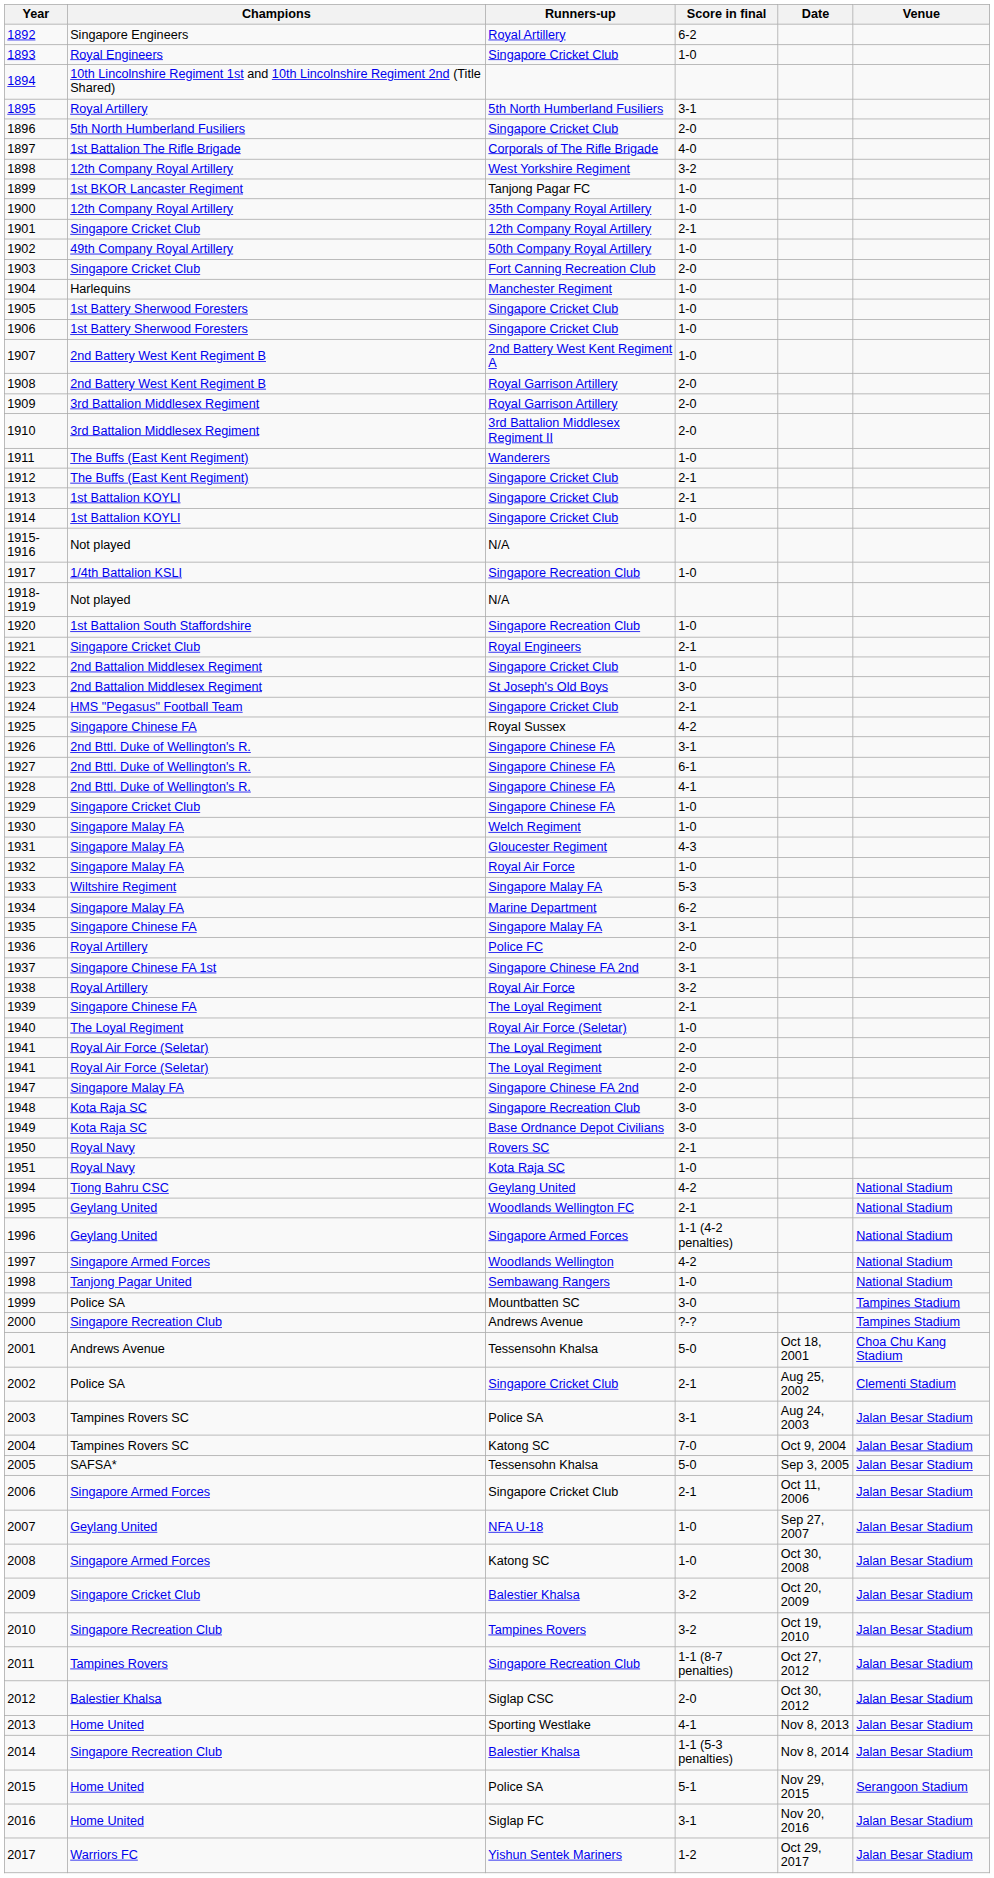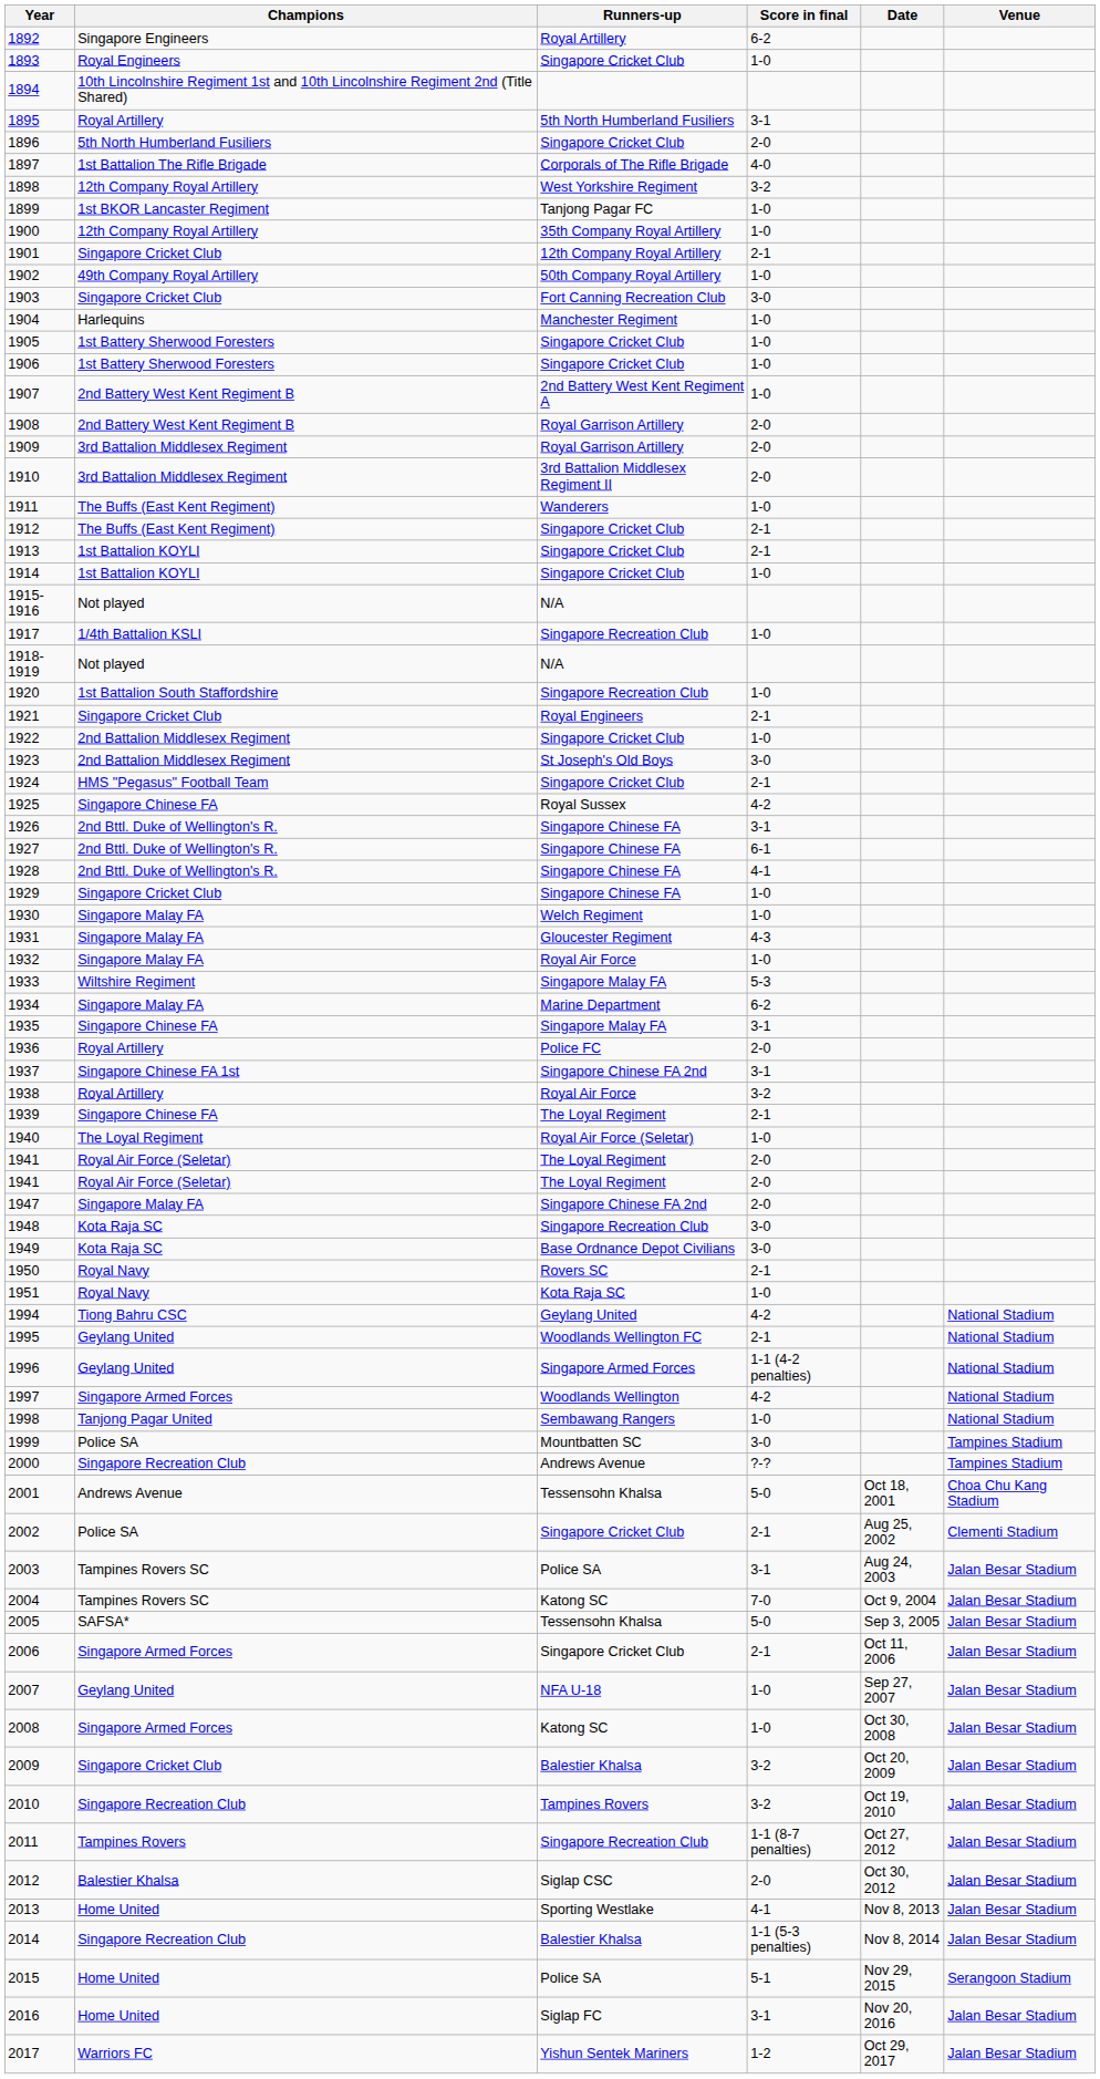 <table class="wikitable">
 <tr>
 <th>Year</th>
 <th>Champions</th>
 <th>Runners-up</th>
 <th>Score in final</th>
 <th>Date</th>
 <th>Venue</th>
 </tr>
 <tr>
 <td><a href='#'>1892</a></td>
 <td>Singapore Engineers</td>
 <td><a href='#'>Royal Artillery</a></td>
 <td>6-2</td>
 <td></td>
 <td></td>
 </tr>
 <tr>
 <td><a href='#'>1893</a></td>
 <td><a href='#'>Royal Engineers</a></td>
 <td><a href='#'>Singapore Cricket Club</a></td>
 <td>1-0</td>
 <td></td>
 <td></td>
 </tr>
 <tr>
 <td><a href='#'>1894</a></td>
 <td><a href='#'>10th Lincolnshire Regiment 1st</a> and <a href='#'>10th Lincolnshire Regiment 2nd</a> (Title Shared)</td>
 <td></td>
 <td></td>
 <td></td>
 <td></td>
 </tr>
 <tr>
 <td><a href='#'>1895</a></td>
 <td><a href='#'>Royal Artillery</a></td>
 <td><a href='#'>5th North Humberland Fusiliers</a></td>
 <td>3-1</td>
 <td></td>
 <td></td>
 </tr>
 <tr>
 <td>1896</td>
 <td><a href='#'>5th North Humberland Fusiliers</a></td>
 <td><a href='#'>Singapore Cricket Club</a></td>
 <td>2-0</td>
 <td></td>
 <td></td>
 </tr>
 <tr>
 <td>1897</td>
 <td><a href='#'>1st Battalion The Rifle Brigade</a></td>
 <td><a href='#'>Corporals of The Rifle Brigade</a></td>
 <td>4-0</td>
 <td></td>
 <td></td>
 </tr>
 <tr>
 <td>1898</td>
 <td><a href='#'>12th Company Royal Artillery</a></td>
 <td><a href='#'>West Yorkshire Regiment</a></td>
 <td>3-2</td>
 <td></td>
 <td></td>
 </tr>
 <tr>
 <td>1899</td>
 <td><a href='#'>1st BKOR Lancaster Regiment</a></td>
 <td>Tanjong Pagar FC</td>
 <td>1-0</td>
 <td></td>
 <td></td>
 </tr>
 <tr>
 <td>1900</td>
 <td><a href='#'>12th Company Royal Artillery</a></td>
 <td><a href='#'>35th Company Royal Artillery</a></td>
 <td>1-0</td>
 <td></td>
 <td></td>
 </tr>
 <tr>
 <td>1901</td>
 <td><a href='#'>Singapore Cricket Club</a></td>
 <td><a href='#'>12th Company Royal Artillery</a></td>
 <td>2-1</td>
 <td></td>
 <td></td>
 </tr>
 <tr>
 <td>1902</td>
 <td><a href='#'>49th Company Royal Artillery</a></td>
 <td><a href='#'>50th Company Royal Artillery</a></td>
 <td>1-0</td>
 <td></td>
 <td></td>
 </tr>
 <tr>
 <td>1903</td>
 <td><a href='#'>Singapore Cricket Club</a></td>
 <td><a href='#'>Fort Canning Recreation Club</a></td>
-<td>2-0</td>
+<td>3-0</td>
 <td></td>
 <td></td>
 </tr>
 <tr>
 <td>1904</td>
 <td>Harlequins</td>
 <td><a href='#'>Manchester Regiment</a></td>
 <td>1-0</td>
 <td></td>
 <td></td>
 </tr>
 <tr>
 <td>1905</td>
 <td><a href='#'>1st Battery Sherwood Foresters</a></td>
 <td><a href='#'>Singapore Cricket Club</a></td>
 <td>1-0</td>
 <td></td>
 <td></td>
 </tr>
 <tr>
 <td>1906</td>
 <td><a href='#'>1st Battery Sherwood Foresters</a></td>
 <td><a href='#'>Singapore Cricket Club</a></td>
 <td>1-0</td>
 <td></td>
 <td></td>
 </tr>
 <tr>
 <td>1907</td>
 <td><a href='#'>2nd Battery West Kent Regiment B</a></td>
 <td><a href='#'>2nd Battery West Kent Regiment A</a></td>
 <td>1-0</td>
 <td></td>
 <td></td>
 </tr>
 <tr>
 <td>1908</td>
 <td><a href='#'>2nd Battery West Kent Regiment B</a></td>
 <td><a href='#'>Royal Garrison Artillery</a></td>
 <td>2-0</td>
 <td></td>
 <td></td>
 </tr>
 <tr>
 <td>1909</td>
 <td><a href='#'>3rd Battalion Middlesex Regiment</a></td>
 <td><a href='#'>Royal Garrison Artillery</a></td>
 <td>2-0</td>
 <td></td>
 <td></td>
 </tr>
 <tr>
 <td>1910</td>
 <td><a href='#'>3rd Battalion Middlesex Regiment</a></td>
 <td><a href='#'>3rd Battalion Middlesex Regiment II</a></td>
 <td>2-0</td>
 <td></td>
 <td></td>
 </tr>
 <tr>
 <td>1911</td>
 <td><a href='#'>The Buffs (East Kent Regiment)</a></td>
 <td><a href='#'>Wanderers</a></td>
 <td>1-0</td>
 <td></td>
 <td></td>
 </tr>
 <tr>
 <td>1912</td>
 <td><a href='#'>The Buffs (East Kent Regiment)</a></td>
 <td><a href='#'>Singapore Cricket Club</a></td>
 <td>2-1</td>
 <td></td>
 <td></td>
 </tr>
 <tr>
 <td>1913</td>
 <td><a href='#'>1st Battalion KOYLI</a></td>
 <td><a href='#'>Singapore Cricket Club</a></td>
 <td>2-1</td>
 <td></td>
 <td></td>
 </tr>
 <tr>
 <td>1914</td>
 <td><a href='#'>1st Battalion KOYLI</a></td>
 <td><a href='#'>Singapore Cricket Club</a></td>
 <td>1-0</td>
 <td></td>
 <td></td>
 </tr>
 <tr>
 <td>1915-1916</td>
 <td>Not played</td>
 <td>N/A</td>
 <td></td>
 <td></td>
 <td></td>
 </tr>
 <tr>
 <td>1917</td>
 <td><a href='#'>1/4th Battalion KSLI</a></td>
 <td><a href='#'>Singapore Recreation Club</a></td>
 <td>1-0</td>
 <td></td>
 <td></td>
 </tr>
 <tr>
 <td>1918-1919</td>
 <td>Not played</td>
 <td>N/A</td>
 <td></td>
 <td></td>
 <td></td>
 </tr>
 <tr>
 <td>1920</td>
 <td><a href='#'>1st Battalion South Staffordshire</a></td>
 <td><a href='#'>Singapore Recreation Club</a></td>
 <td>1-0</td>
 <td></td>
 <td></td>
 </tr>
 <tr>
 <td>1921</td>
 <td><a href='#'>Singapore Cricket Club</a></td>
 <td><a href='#'>Royal Engineers</a></td>
 <td>2-1</td>
 <td></td>
 <td></td>
 </tr>
 <tr>
 <td>1922</td>
 <td><a href='#'>2nd Battalion Middlesex Regiment</a></td>
 <td><a href='#'>Singapore Cricket Club</a></td>
 <td>1-0</td>
 <td></td>
 <td></td>
 </tr>
 <tr>
 <td>1923</td>
 <td><a href='#'>2nd Battalion Middlesex Regiment</a></td>
 <td><a href='#'>St Joseph's Old Boys</a></td>
 <td>3-0</td>
 <td></td>
 <td></td>
 </tr>
 <tr>
 <td>1924</td>
 <td><a href='#'>HMS "Pegasus" Football Team</a></td>
 <td><a href='#'>Singapore Cricket Club</a></td>
 <td>2-1</td>
 <td></td>
 <td></td>
 </tr>
 <tr>
 <td>1925</td>
 <td><a href='#'>Singapore Chinese FA</a></td>
 <td>Royal Sussex</td>
 <td>4-2</td>
 <td></td>
 <td></td>
 </tr>
 <tr>
 <td>1926</td>
 <td><a href='#'>2nd Bttl. Duke of Wellington's R.</a></td>
 <td><a href='#'>Singapore Chinese FA</a></td>
 <td>3-1</td>
 <td></td>
 <td></td>
 </tr>
 <tr>
 <td>1927</td>
 <td><a href='#'>2nd Bttl. Duke of Wellington's R.</a></td>
 <td><a href='#'>Singapore Chinese FA</a></td>
 <td>6-1</td>
 <td></td>
 <td></td>
 </tr>
 <tr>
 <td>1928</td>
 <td><a href='#'>2nd Bttl. Duke of Wellington's R.</a></td>
 <td><a href='#'>Singapore Chinese FA</a></td>
 <td>4-1</td>
 <td></td>
 <td></td>
 </tr>
 <tr>
 <td>1929</td>
 <td><a href='#'>Singapore Cricket Club</a></td>
 <td><a href='#'>Singapore Chinese FA</a></td>
 <td>1-0</td>
 <td></td>
 <td></td>
 </tr>
 <tr>
 <td>1930</td>
 <td><a href='#'>Singapore Malay FA</a></td>
 <td><a href='#'>Welch Regiment</a></td>
 <td>1-0</td>
 <td></td>
 <td></td>
 </tr>
 <tr>
 <td>1931</td>
 <td><a href='#'>Singapore Malay FA</a></td>
 <td><a href='#'>Gloucester Regiment</a></td>
 <td>4-3</td>
 <td></td>
 <td></td>
 </tr>
 <tr>
 <td>1932</td>
 <td><a href='#'>Singapore Malay FA</a></td>
 <td><a href='#'>Royal Air Force</a></td>
 <td>1-0</td>
 <td></td>
 <td></td>
 </tr>
 <tr>
 <td>1933</td>
 <td><a href='#'>Wiltshire Regiment</a></td>
 <td><a href='#'>Singapore Malay FA</a></td>
 <td>5-3</td>
 <td></td>
 <td></td>
 </tr>
 <tr>
 <td>1934</td>
 <td><a href='#'>Singapore Malay FA</a></td>
 <td><a href='#'>Marine Department</a></td>
 <td>6-2</td>
 <td></td>
 <td></td>
 </tr>
 <tr>
 <td>1935</td>
 <td><a href='#'>Singapore Chinese FA</a></td>
 <td><a href='#'>Singapore Malay FA</a></td>
 <td>3-1</td>
 <td></td>
 <td></td>
 </tr>
 <tr>
 <td>1936</td>
 <td><a href='#'>Royal Artillery</a></td>
 <td><a href='#'>Police FC</a></td>
 <td>2-0</td>
 <td></td>
 <td></td>
 </tr>
 <tr>
 <td>1937</td>
 <td><a href='#'>Singapore Chinese FA 1st</a></td>
 <td><a href='#'>Singapore Chinese FA 2nd</a></td>
 <td>3-1</td>
 <td></td>
 <td></td>
 </tr>
 <tr>
 <td>1938</td>
 <td><a href='#'>Royal Artillery</a></td>
 <td><a href='#'>Royal Air Force</a></td>
 <td>3-2</td>
 <td></td>
 <td></td>
 </tr>
 <tr>
 <td>1939</td>
 <td><a href='#'>Singapore Chinese FA</a></td>
 <td><a href='#'>The Loyal Regiment</a></td>
 <td>2-1</td>
 <td></td>
 <td></td>
 </tr>
 <tr>
 <td>1940</td>
 <td><a href='#'>The Loyal Regiment</a></td>
 <td><a href='#'>Royal Air Force (Seletar)</a></td>
 <td>1-0</td>
 <td></td>
 <td></td>
 </tr>
 <tr>
 <td>1941</td>
 <td><a href='#'>Royal Air Force (Seletar)</a></td>
 <td><a href='#'>The Loyal Regiment</a></td>
 <td>2-0</td>
 <td></td>
 <td></td>
 </tr>
 <tr>
 <td>1941</td>
 <td><a href='#'>Royal Air Force (Seletar)</a></td>
 <td><a href='#'>The Loyal Regiment</a></td>
 <td>2-0</td>
 <td></td>
 <td></td>
 </tr>
 <tr>
 <td>1947</td>
 <td><a href='#'>Singapore Malay FA</a></td>
 <td><a href='#'>Singapore Chinese FA 2nd</a></td>
 <td>2-0</td>
 <td></td>
 <td></td>
 </tr>
 <tr>
 <td>1948</td>
 <td><a href='#'>Kota Raja SC</a></td>
 <td><a href='#'>Singapore Recreation Club</a></td>
 <td>3-0</td>
 <td></td>
 <td></td>
 </tr>
 <tr>
 <td>1949</td>
 <td><a href='#'>Kota Raja SC</a></td>
 <td><a href='#'>Base Ordnance Depot Civilians</a></td>
 <td>3-0</td>
 <td></td>
 <td></td>
 </tr>
 <tr>
 <td>1950</td>
 <td><a href='#'>Royal Navy</a></td>
 <td><a href='#'>Rovers SC</a></td>
 <td>2-1</td>
 <td></td>
 <td></td>
 </tr>
 <tr>
 <td>1951</td>
 <td><a href='#'>Royal Navy</a></td>
 <td><a href='#'>Kota Raja SC</a></td>
 <td>1-0</td>
 <td></td>
 <td></td>
 </tr>
 <tr>
 <td>1994</td>
 <td><a href='#'>Tiong Bahru CSC</a></td>
 <td><a href='#'>Geylang United</a></td>
 <td>4-2</td>
 <td></td>
 <td><a href='#'>National Stadium</a></td>
 </tr>
 <tr>
 <td>1995</td>
 <td><a href='#'>Geylang United</a></td>
 <td><a href='#'>Woodlands Wellington FC</a></td>
 <td>2-1</td>
 <td></td>
 <td><a href='#'>National Stadium</a></td>
 </tr>
 <tr>
 <td>1996</td>
 <td><a href='#'>Geylang United</a></td>
 <td><a href='#'>Singapore Armed Forces</a></td>
 <td>1-1 (4-2 penalties)</td>
 <td></td>
 <td><a href='#'>National Stadium</a></td>
 </tr>
 <tr>
 <td>1997</td>
 <td><a href='#'>Singapore Armed Forces</a></td>
 <td><a href='#'>Woodlands Wellington</a></td>
 <td>4-2</td>
 <td></td>
 <td><a href='#'>National Stadium</a></td>
 </tr>
 <tr>
 <td>1998</td>
 <td><a href='#'>Tanjong Pagar United</a></td>
 <td><a href='#'>Sembawang Rangers</a></td>
 <td>1-0</td>
 <td></td>
 <td><a href='#'>National Stadium</a></td>
 </tr>
 <tr>
 <td>1999</td>
 <td>Police SA</td>
 <td>Mountbatten SC</td>
 <td>3-0</td>
 <td></td>
 <td><a href='#'>Tampines Stadium</a></td>
 </tr>
 <tr>
 <td>2000</td>
 <td><a href='#'>Singapore Recreation Club</a></td>
 <td>Andrews Avenue</td>
 <td>?-?</td>
 <td></td>
 <td><a href='#'>Tampines Stadium</a></td>
 </tr>
 <tr>
 <td>2001</td>
 <td>Andrews Avenue</td>
 <td>Tessensohn Khalsa</td>
 <td>5-0</td>
 <td>Oct 18, 2001</td>
 <td><a href='#'>Choa Chu Kang Stadium</a></td>
 </tr>
 <tr>
 <td>2002</td>
 <td>Police SA</td>
 <td><a href='#'>Singapore Cricket Club</a></td>
 <td>2-1</td>
 <td>Aug 25, 2002</td>
 <td><a href='#'>Clementi Stadium</a></td>
 </tr>
 <tr>
 <td>2003</td>
 <td>Tampines Rovers SC</td>
 <td>Police SA</td>
 <td>3-1</td>
 <td>Aug 24, 2003</td>
 <td><a href='#'>Jalan Besar Stadium</a></td>
 </tr>
 <tr>
 <td>2004</td>
 <td>Tampines Rovers SC</td>
 <td>Katong SC</td>
 <td>7-0</td>
 <td>Oct  9, 2004</td>
 <td><a href='#'>Jalan Besar Stadium</a></td>
 </tr>
 <tr>
 <td>2005</td>
 <td>SAFSA*</td>
 <td>Tessensohn Khalsa</td>
 <td>5-0</td>
 <td>Sep  3, 2005</td>
 <td><a href='#'>Jalan Besar Stadium</a></td>
 </tr>
 <tr>
 <td>2006</td>
 <td><a href='#'>Singapore Armed Forces</a></td>
 <td>Singapore Cricket Club</td>
 <td>2-1</td>
 <td>Oct 11, 2006</td>
 <td><a href='#'>Jalan Besar Stadium</a></td>
 </tr>
 <tr>
 <td>2007</td>
 <td><a href='#'>Geylang United</a></td>
 <td> <a href='#'>NFA U-18</a></td>
 <td>1-0</td>
 <td>Sep 27, 2007</td>
 <td><a href='#'>Jalan Besar Stadium</a></td>
 </tr>
 <tr>
 <td>2008</td>
 <td><a href='#'>Singapore Armed Forces</a></td>
 <td>Katong SC</td>
 <td>1-0</td>
 <td>Oct 30, 2008</td>
 <td><a href='#'>Jalan Besar Stadium</a></td>
 </tr>
 <tr>
 <td>2009</td>
 <td><a href='#'>Singapore Cricket Club</a></td>
 <td><a href='#'>Balestier Khalsa</a></td>
 <td>3-2</td>
 <td>Oct 20, 2009</td>
 <td><a href='#'>Jalan Besar Stadium</a></td>
 </tr>
 <tr>
 <td>2010</td>
 <td><a href='#'>Singapore Recreation Club</a></td>
 <td><a href='#'>Tampines Rovers</a></td>
 <td>3-2</td>
 <td>Oct 19, 2010</td>
 <td><a href='#'>Jalan Besar Stadium</a></td>
 </tr>
 <tr>
 <td>2011</td>
 <td><a href='#'>Tampines Rovers</a></td>
 <td><a href='#'>Singapore Recreation Club</a></td>
 <td>1-1 (8-7 penalties)</td>
 <td>Oct 27, 2012</td>
 <td><a href='#'>Jalan Besar Stadium</a></td>
 </tr>
 <tr>
 <td>2012</td>
 <td><a href='#'>Balestier Khalsa</a></td>
 <td>Siglap CSC</td>
 <td>2-0</td>
 <td>Oct 30, 2012</td>
 <td><a href='#'>Jalan Besar Stadium</a></td>
 </tr>
 <tr>
 <td>2013</td>
 <td><a href='#'>Home United</a></td>
 <td>Sporting Westlake</td>
 <td>4-1</td>
 <td>Nov 8, 2013</td>
 <td><a href='#'>Jalan Besar Stadium</a></td>
 </tr>
 <tr>
 <td>2014</td>
 <td><a href='#'>Singapore Recreation Club</a></td>
 <td><a href='#'>Balestier Khalsa</a></td>
 <td>1-1 (5-3 penalties)</td>
 <td>Nov 8, 2014</td>
 <td><a href='#'>Jalan Besar Stadium</a></td>
 </tr>
 <tr>
 <td>2015</td>
 <td><a href='#'>Home United</a></td>
 <td>Police SA</td>
 <td>5-1</td>
 <td>Nov 29, 2015</td>
 <td><a href='#'>Serangoon Stadium</a></td>
 </tr>
 <tr>
 <td>2016</td>
 <td><a href='#'>Home United</a></td>
 <td>Siglap FC</td>
 <td>3-1</td>
 <td>Nov 20, 2016</td>
 <td><a href='#'>Jalan Besar Stadium</a></td>
 </tr>
 <tr>
 <td>2017</td>
 <td><a href='#'>Warriors FC</a></td>
 <td><a href='#'>Yishun Sentek Mariners</a></td>
 <td>1-2</td>
 <td>Oct 29, 2017</td>
 <td><a href='#'>Jalan Besar Stadium</a></td>
 </tr>
 </table>
